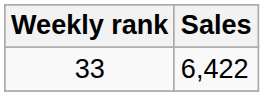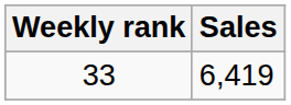 <table class="wikitable">
 <tr>
 <th>Weekly rank</th>
 <th>Sales</th>
 </tr>
 <tr>
 <td align="center">33</td>
-<td>6,422</td>
+<td>6,419</td>
 </tr>
 </table>
